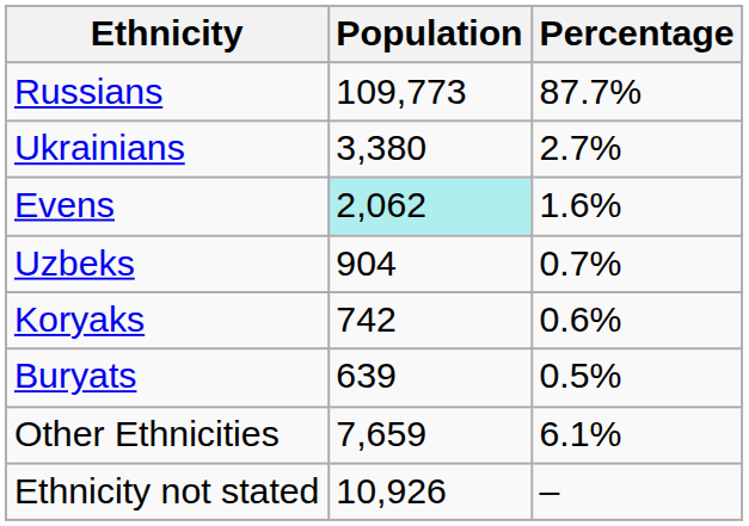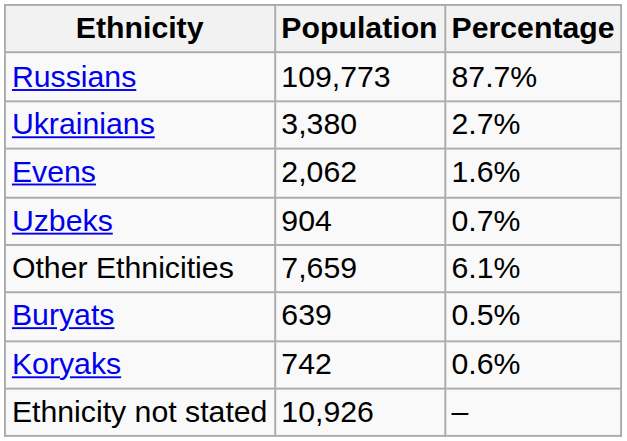 <table class="wikitable">
 <tr>
 <th>Ethnicity</th>
 <th>Population</th>
 <th>Percentage</th>
 </tr>
 <tr>
 <td><a href='#'>Russians</a></td>
 <td>109,773</td>
 <td>87.7%</td>
 </tr>
 <tr>
 <td><a href='#'>Ukrainians</a></td>
 <td>3,380</td>
 <td>2.7%</td>
 </tr>
 <tr>
 <td><a href='#'>Evens</a></td>
-<td style="background: paleturquoise;">2,062</td>
+<td>2,062</td>
 <td>1.6%</td>
 </tr>
 <tr>
 <td><a href='#'>Uzbeks</a></td>
 <td>904</td>
 <td>0.7%</td>
 </tr>
 <tr>
-<td><a href='#'>Koryaks</a></td>
-<td>742</td>
-<td>0.6%</td>
+<td>Other Ethnicities</td>
+<td>7,659</td>
+<td>6.1%</td>
 </tr>
 <tr>
 <td><a href='#'>Buryats</a></td>
 <td>639</td>
 <td>0.5%</td>
 </tr>
 <tr>
-<td>Other Ethnicities</td>
-<td>7,659</td>
-<td>6.1%</td>
+<td><a href='#'>Koryaks</a></td>
+<td>742</td>
+<td>0.6%</td>
 </tr>
 <tr>
 <td>Ethnicity not stated</td>
 <td>10,926</td>
 <td>–</td>
 </tr>
 </table>
